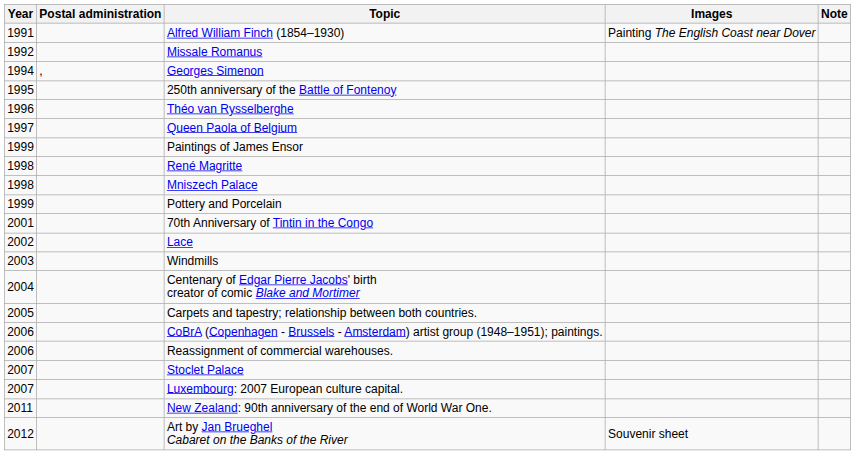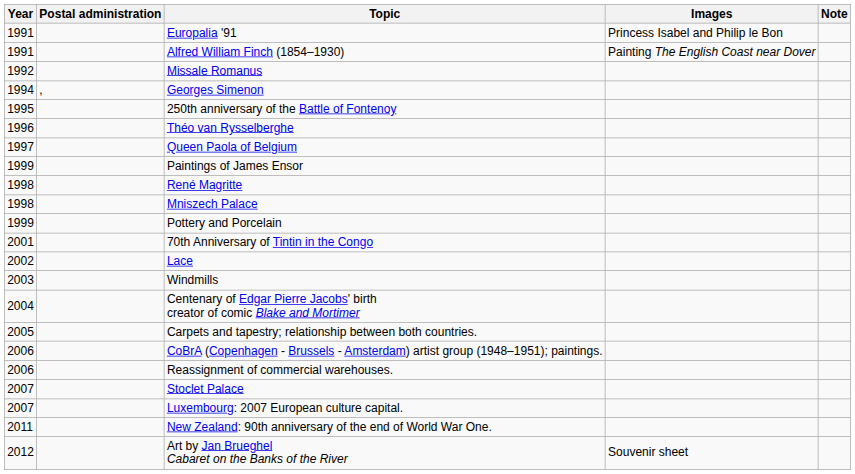 <table class="wikitable">
 <tr>
 <th>Year</th>
 <th>Postal administration</th>
 <th>Topic</th>
 <th>Images</th>
 <th>Note</th>
+</tr>
+<tr>
+<td>1991</td>
+<td></td>
+<td><a href='#'>Europalia</a> '91</td>
+<td>Princess Isabel and Philip le Bon<br></td>
+<td></td>
 </tr>
 <tr>
 <td>1991</td>
 <td></td>
 <td><a href='#'>Alfred William Finch</a> (1854–1930)</td>
 <td>Painting <em>The English Coast near Dover</em></td>
 <td></td>
 </tr>
 <tr>
 <td>1992</td>
 <td></td>
 <td><a href='#'>Missale Romanus</a></td>
 <td></td>
 <td></td>
 </tr>
 <tr>
 <td>1994</td>
 <td>, </td>
 <td><a href='#'>Georges Simenon</a></td>
 <td></td>
 <td></td>
 </tr>
 <tr>
 <td>1995</td>
 <td></td>
 <td>250th anniversary of the <a href='#'>Battle of Fontenoy</a></td>
 <td></td>
 <td></td>
 </tr>
 <tr>
 <td>1996</td>
 <td></td>
 <td><a href='#'>Théo van Rysselberghe</a></td>
 <td></td>
 <td></td>
 </tr>
 <tr>
 <td>1997</td>
 <td></td>
 <td><a href='#'>Queen Paola of Belgium</a></td>
 <td></td>
 <td></td>
 </tr>
 <tr>
 <td>1999</td>
 <td></td>
 <td>Paintings of James Ensor</td>
 <td></td>
 <td></td>
 </tr>
 <tr>
 <td>1998</td>
 <td></td>
 <td><a href='#'>René Magritte</a></td>
 <td></td>
 <td></td>
 </tr>
 <tr>
 <td>1998</td>
 <td></td>
 <td><a href='#'>Mniszech Palace</a></td>
 <td></td>
 <td></td>
 </tr>
 <tr>
 <td>1999</td>
 <td></td>
 <td>Pottery and Porcelain</td>
 <td></td>
 <td></td>
 </tr>
 <tr>
 <td>2001</td>
 <td></td>
 <td>70th Anniversary of <a href='#'>Tintin in the Congo</a></td>
 <td></td>
 <td></td>
 </tr>
 <tr>
 <td>2002</td>
 <td></td>
 <td><a href='#'>Lace</a></td>
 <td></td>
 <td></td>
 </tr>
 <tr>
 <td>2003</td>
 <td></td>
 <td>Windmills</td>
 <td></td>
 <td></td>
 </tr>
 <tr>
 <td>2004</td>
 <td></td>
 <td>Centenary of <a href='#'>Edgar Pierre Jacobs</a>' birth<br>creator of comic <em><a href='#'>Blake and Mortimer</a></em></td>
 <td></td>
 <td></td>
 </tr>
 <tr>
 <td>2005</td>
 <td></td>
 <td>Carpets and tapestry; relationship between both countries.</td>
 <td></td>
 <td></td>
 </tr>
 <tr>
 <td>2006</td>
 <td></td>
 <td><a href='#'>CoBrA</a> (<a href='#'>Copenhagen</a> - <a href='#'>Brussels</a> - <a href='#'>Amsterdam</a>) artist group (1948–1951); paintings.</td>
 <td></td>
 <td></td>
 </tr>
 <tr>
 <td>2006</td>
 <td></td>
 <td>Reassignment of commercial warehouses.</td>
 <td></td>
 <td></td>
 </tr>
 <tr>
 <td>2007</td>
 <td></td>
 <td><a href='#'>Stoclet Palace</a></td>
 <td></td>
 <td></td>
 </tr>
 <tr>
 <td>2007</td>
 <td></td>
 <td><a href='#'>Luxembourg</a>: 2007 European culture capital.</td>
 <td></td>
 <td></td>
 </tr>
 <tr>
 <td>2011</td>
 <td></td>
 <td><a href='#'>New Zealand</a>: 90th anniversary of the end of World War One.</td>
 <td></td>
 <td></td>
 </tr>
 <tr>
 <td>2012</td>
 <td></td>
 <td>Art by <a href='#'>Jan Brueghel</a><br><em>Cabaret on the Banks of the River</em></td>
 <td>Souvenir sheet</td>
 <td></td>
 </tr>
 </table>
